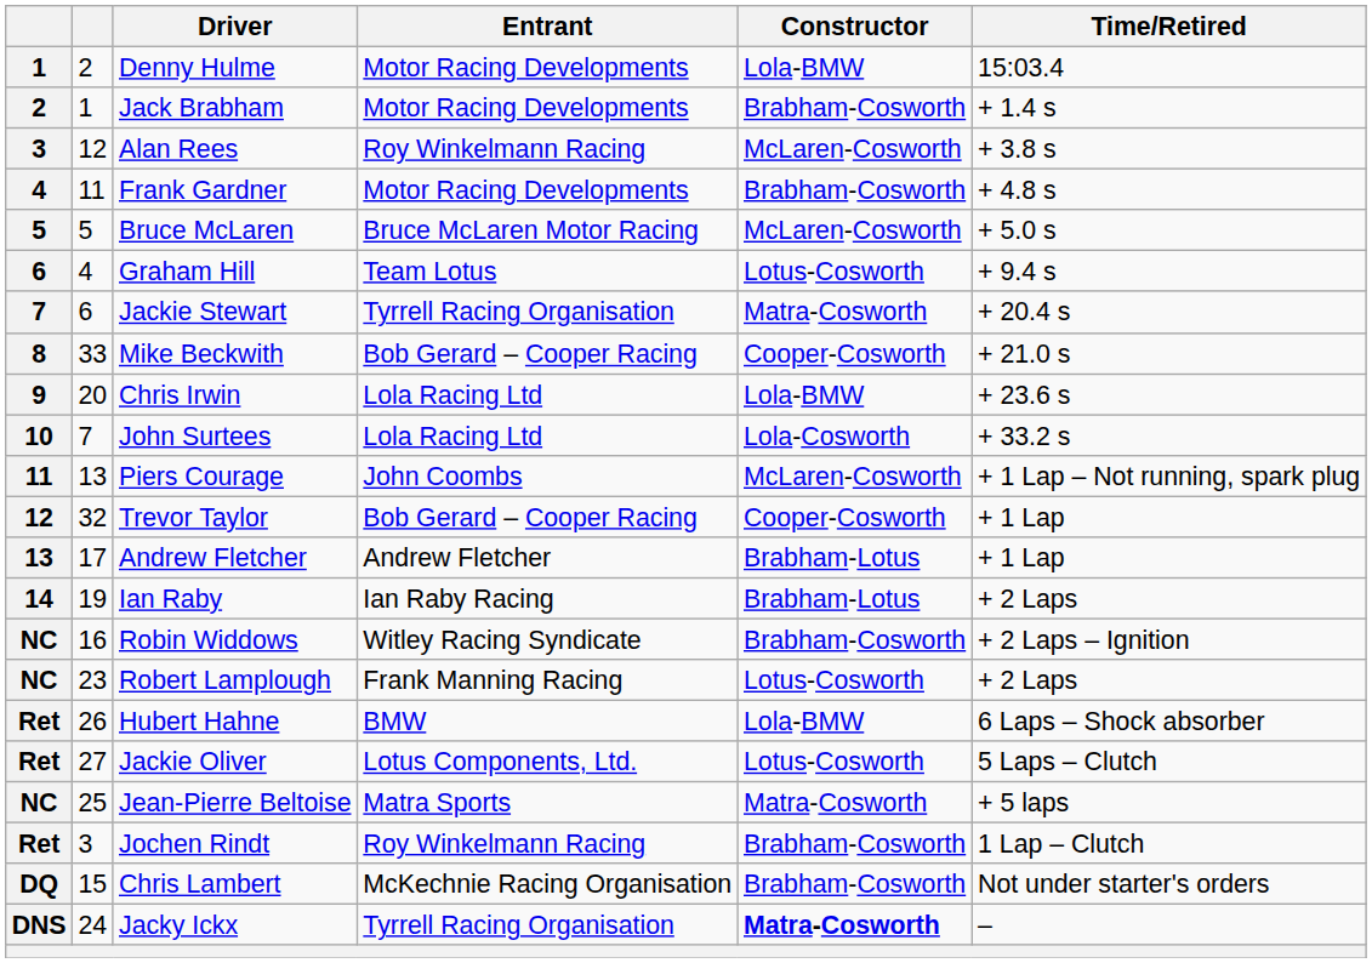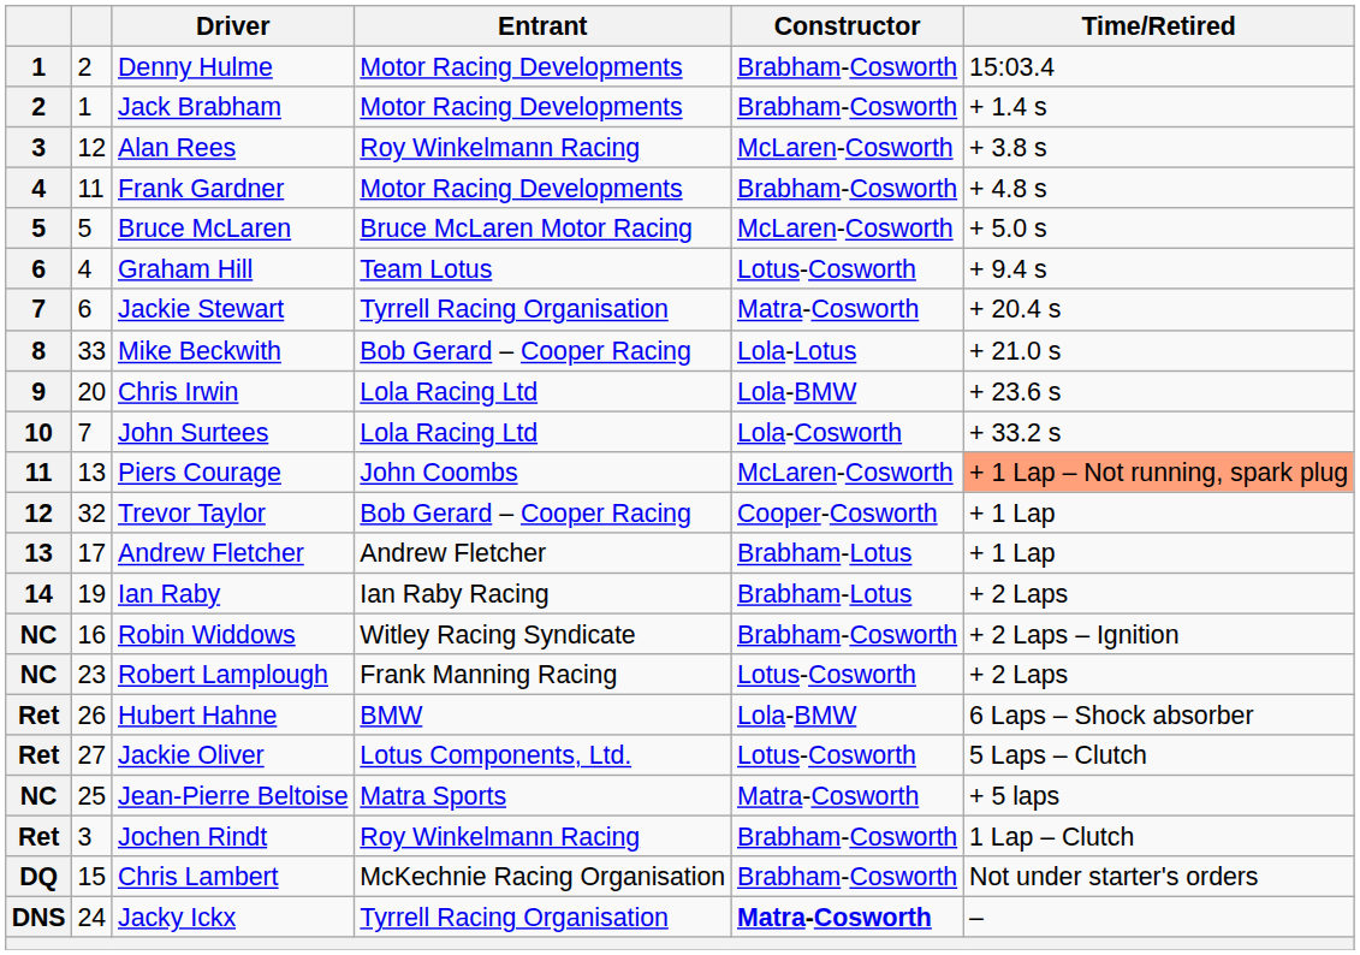 <table class="wikitable" style="font-size: 95%;">
 <tr>
 <th></th>
 <th></th>
 <th>Driver</th>
 <th>Entrant</th>
 <th>Constructor</th>
 <th>Time/Retired</th>
 </tr>
 <tr>
 <th>1</th>
 <td>2</td>
 <td> <a href='#'>Denny Hulme</a></td>
 <td><a href='#'>Motor Racing Developments</a></td>
-<td><a href='#'>Lola</a>-<a href='#'>BMW</a></td>
+<td><a href='#'>Brabham</a>-<a href='#'>Cosworth</a></td>
 <td>15:03.4</td>
 </tr>
 <tr>
 <th>2</th>
 <td>1</td>
 <td> <a href='#'>Jack Brabham</a></td>
 <td><a href='#'>Motor Racing Developments</a></td>
 <td><a href='#'>Brabham</a>-<a href='#'>Cosworth</a></td>
 <td>+ 1.4 s</td>
 </tr>
 <tr>
 <th>3</th>
 <td>12</td>
 <td> <a href='#'>Alan Rees</a></td>
 <td><a href='#'>Roy Winkelmann Racing</a></td>
 <td><a href='#'>McLaren</a>-<a href='#'>Cosworth</a></td>
 <td>+ 3.8 s</td>
 </tr>
 <tr>
 <th>4</th>
 <td>11</td>
 <td> <a href='#'>Frank Gardner</a></td>
 <td><a href='#'>Motor Racing Developments</a></td>
 <td><a href='#'>Brabham</a>-<a href='#'>Cosworth</a></td>
 <td>+ 4.8 s</td>
 </tr>
 <tr>
 <th>5</th>
 <td>5</td>
 <td> <a href='#'>Bruce McLaren</a></td>
 <td><a href='#'>Bruce McLaren Motor Racing</a></td>
 <td><a href='#'>McLaren</a>-<a href='#'>Cosworth</a></td>
 <td>+ 5.0 s</td>
 </tr>
 <tr>
 <th>6</th>
 <td>4</td>
 <td> <a href='#'>Graham Hill</a></td>
 <td><a href='#'>Team Lotus</a></td>
 <td><a href='#'>Lotus</a>-<a href='#'>Cosworth</a></td>
 <td>+ 9.4 s</td>
 </tr>
 <tr>
 <th>7</th>
 <td>6</td>
 <td> <a href='#'>Jackie Stewart</a></td>
 <td><a href='#'>Tyrrell Racing Organisation</a></td>
 <td><a href='#'>Matra</a>-<a href='#'>Cosworth</a></td>
 <td>+ 20.4 s</td>
 </tr>
 <tr>
 <th>8</th>
 <td>33</td>
 <td> <a href='#'>Mike Beckwith</a></td>
 <td><a href='#'>Bob Gerard</a> – <a href='#'>Cooper Racing</a></td>
-<td><a href='#'>Cooper</a>-<a href='#'>Cosworth</a></td>
+<td><a href='#'>Lola</a>-<a href='#'>Lotus</a></td>
 <td>+ 21.0 s</td>
 </tr>
 <tr>
 <th>9</th>
 <td>20</td>
 <td> <a href='#'>Chris Irwin</a></td>
 <td><a href='#'>Lola Racing Ltd</a></td>
 <td><a href='#'>Lola</a>-<a href='#'>BMW</a></td>
 <td>+ 23.6 s</td>
 </tr>
 <tr>
 <th>10</th>
 <td>7</td>
 <td> <a href='#'>John Surtees</a></td>
 <td><a href='#'>Lola Racing Ltd</a></td>
 <td><a href='#'>Lola</a>-<a href='#'>Cosworth</a></td>
 <td>+ 33.2 s</td>
 </tr>
 <tr>
 <th>11</th>
 <td>13</td>
 <td> <a href='#'>Piers Courage</a></td>
 <td><a href='#'>John Coombs</a></td>
 <td><a href='#'>McLaren</a>-<a href='#'>Cosworth</a></td>
-<td>+ 1 Lap – Not running, spark plug</td>
+<td style="background: lightsalmon;">+ 1 Lap – Not running, spark plug</td>
 </tr>
 <tr>
 <th>12</th>
 <td>32</td>
 <td> <a href='#'>Trevor Taylor</a></td>
 <td><a href='#'>Bob Gerard</a> – <a href='#'>Cooper Racing</a></td>
 <td><a href='#'>Cooper</a>-<a href='#'>Cosworth</a></td>
 <td>+ 1 Lap</td>
 </tr>
 <tr>
 <th>13</th>
 <td>17</td>
 <td> <a href='#'>Andrew Fletcher</a></td>
 <td>Andrew Fletcher</td>
 <td><a href='#'>Brabham</a>-<a href='#'>Lotus</a></td>
 <td>+ 1 Lap</td>
 </tr>
 <tr>
 <th>14</th>
 <td>19</td>
 <td> <a href='#'>Ian Raby</a></td>
 <td>Ian Raby Racing</td>
 <td><a href='#'>Brabham</a>-<a href='#'>Lotus</a></td>
 <td>+ 2 Laps</td>
 </tr>
 <tr>
 <th>NC</th>
 <td>16</td>
 <td> <a href='#'>Robin Widdows</a></td>
 <td>Witley Racing Syndicate</td>
 <td><a href='#'>Brabham</a>-<a href='#'>Cosworth</a></td>
 <td>+ 2 Laps – Ignition</td>
 </tr>
 <tr>
 <th>NC</th>
 <td>23</td>
 <td> <a href='#'>Robert Lamplough</a></td>
 <td>Frank Manning Racing</td>
 <td><a href='#'>Lotus</a>-<a href='#'>Cosworth</a></td>
 <td>+ 2 Laps</td>
 </tr>
 <tr>
 <th>Ret</th>
 <td>26</td>
 <td> <a href='#'>Hubert Hahne</a></td>
 <td><a href='#'>BMW</a></td>
 <td><a href='#'>Lola</a>-<a href='#'>BMW</a></td>
 <td>6 Laps – Shock absorber</td>
 </tr>
 <tr>
 <th>Ret</th>
 <td>27</td>
 <td> <a href='#'>Jackie Oliver</a></td>
 <td><a href='#'>Lotus Components, Ltd.</a></td>
 <td><a href='#'>Lotus</a>-<a href='#'>Cosworth</a></td>
 <td>5 Laps – Clutch</td>
 </tr>
 <tr>
 <th>NC</th>
 <td>25</td>
 <td> <a href='#'>Jean-Pierre Beltoise</a></td>
 <td><a href='#'>Matra Sports</a></td>
 <td><a href='#'>Matra</a>-<a href='#'>Cosworth</a></td>
 <td>+ 5 laps</td>
 </tr>
 <tr>
 <th>Ret</th>
 <td>3</td>
 <td> <a href='#'>Jochen Rindt</a></td>
 <td><a href='#'>Roy Winkelmann Racing</a></td>
 <td><a href='#'>Brabham</a>-<a href='#'>Cosworth</a></td>
 <td>1 Lap – Clutch</td>
 </tr>
 <tr>
 <th>DQ</th>
 <td>15</td>
 <td> <a href='#'>Chris Lambert</a></td>
 <td>McKechnie Racing Organisation</td>
 <td><a href='#'>Brabham</a>-<a href='#'>Cosworth</a></td>
 <td>Not under starter's orders</td>
 </tr>
 <tr>
 <th>DNS</th>
 <td>24</td>
 <td> <a href='#'>Jacky Ickx</a></td>
 <td><a href='#'>Tyrrell Racing Organisation</a></td>
 <td><strong><a href='#'>Matra</a>-<a href='#'>Cosworth</a></strong></td>
 <td>–</td>
 </tr>
 <tr>
 <th colspan="6"></th>
 </tr>
 </table>
